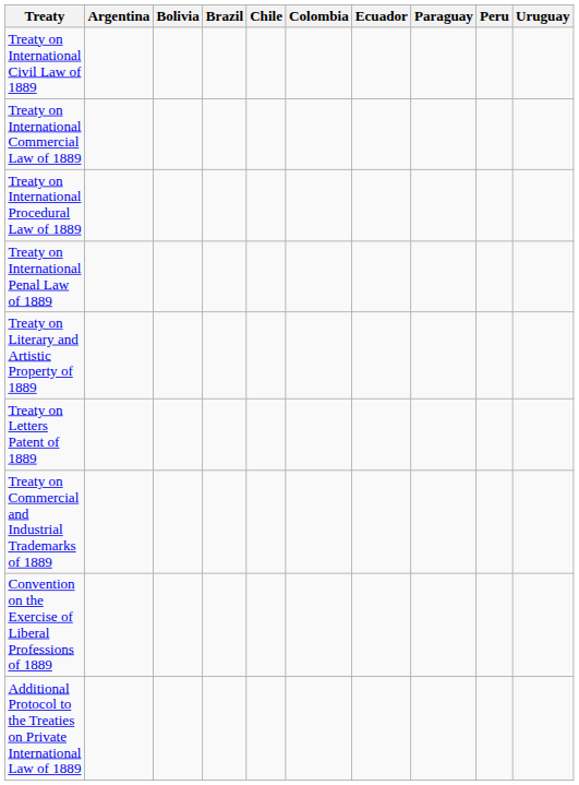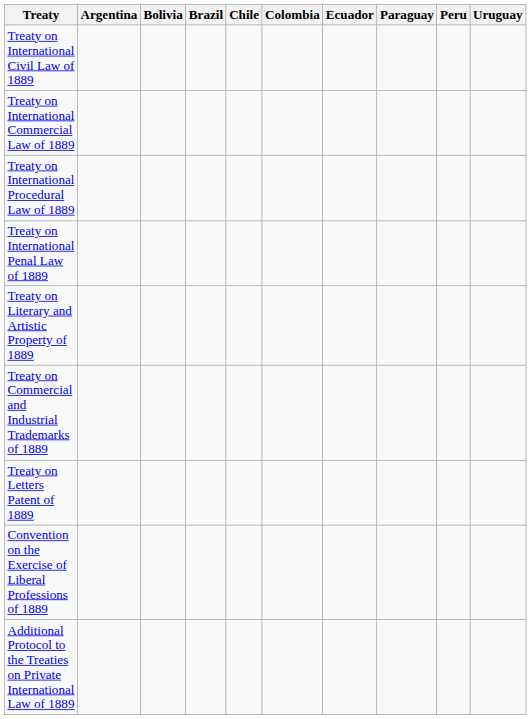 <table class=wikitable>
 <tr>
 <th>Treaty</th>
 <th>Argentina</th>
 <th>Bolivia</th>
 <th>Brazil</th>
 <th>Chile</th>
 <th>Colombia </th>
 <th>Ecuador </th>
 <th>Paraguay</th>
 <th>Peru</th>
 <th>Uruguay</th>
 </tr>
 <tr>
 <td><a href='#'>Treaty on International Civil Law of 1889</a></td>
 <td></td>
 <td></td>
 <td></td>
 <td></td>
 <td></td>
 <td></td>
 <td></td>
 <td></td>
 <td></td>
 </tr>
 <tr>
 <td><a href='#'>Treaty on International Commercial Law of 1889</a></td>
 <td></td>
 <td></td>
 <td></td>
 <td></td>
 <td></td>
 <td></td>
 <td></td>
 <td></td>
 <td></td>
 </tr>
 <tr>
 <td><a href='#'>Treaty on International Procedural Law of 1889</a></td>
 <td></td>
 <td></td>
 <td></td>
 <td></td>
 <td></td>
 <td></td>
 <td></td>
 <td></td>
 <td></td>
 </tr>
 <tr>
 <td><a href='#'>Treaty on International Penal Law of 1889</a></td>
 <td></td>
 <td></td>
 <td></td>
 <td></td>
 <td></td>
 <td></td>
 <td></td>
 <td></td>
 <td></td>
 </tr>
 <tr>
 <td><a href='#'>Treaty on Literary and Artistic Property of 1889</a> </td>
 <td></td>
 <td></td>
 <td></td>
 <td></td>
 <td></td>
 <td></td>
 <td></td>
 <td></td>
 <td> </td>
 </tr>
 <tr>
-<td><a href='#'>Treaty on Letters Patent of 1889</a></td>
+<td><a href='#'>Treaty on Commercial and Industrial Trademarks of 1889</a></td>
 <td></td>
 <td></td>
 <td></td>
 <td></td>
 <td></td>
 <td></td>
 <td></td>
 <td></td>
 <td></td>
 </tr>
 <tr>
-<td><a href='#'>Treaty on Commercial and Industrial Trademarks of 1889</a></td>
+<td><a href='#'>Treaty on Letters Patent of 1889</a></td>
 <td></td>
 <td></td>
 <td></td>
 <td></td>
 <td></td>
 <td></td>
 <td></td>
 <td></td>
 <td></td>
 </tr>
 <tr>
 <td><a href='#'>Convention on the Exercise of Liberal Professions of 1889</a></td>
 <td></td>
 <td></td>
 <td></td>
 <td></td>
 <td></td>
 <td></td>
 <td></td>
 <td></td>
 <td></td>
 </tr>
 <tr>
 <td><a href='#'>Additional Protocol to the Treaties on Private International Law of 1889</a></td>
 <td></td>
 <td></td>
 <td></td>
 <td></td>
 <td></td>
 <td></td>
 <td></td>
 <td></td>
 <td></td>
 </tr>
 </table>
